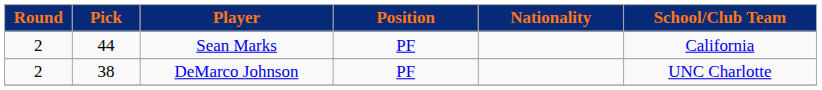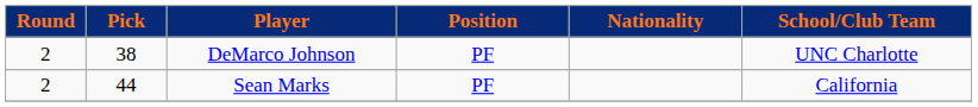 <table class="wikitable sortable sortable">
 <tr>
 <th style="background:#062A78;color:#FF7518;" width="7%">Round</th>
 <th style="background:#062A78;color:#FF7518;" width="7%">Pick</th>
 <th style="background:#062A78;color:#FF7518;" width="20%">Player</th>
 <th style="background:#062A78;color:#FF7518;" width="15%">Position</th>
 <th style="background:#062A78;color:#FF7518;" width="15%">Nationality</th>
 <th style="background:#062A78;color:#FF7518;" width="20%">School/Club Team</th>
 </tr>
 <tr style="text-align: center">
 <td>2</td>
+<td>38</td>
+<td><a href='#'>DeMarco Johnson</a></td>
+<td><a href='#'>PF</a></td>
+<td></td>
+<td><a href='#'>UNC Charlotte</a></td>
+</tr>
+<tr>
+</tr>
+<tr style="text-align: center">
+<td>2</td>
 <td>44</td>
 <td><a href='#'>Sean Marks</a></td>
 <td><a href='#'>PF</a></td>
 <td></td>
 <td><a href='#'>California</a></td>
 </tr>
 <tr>
 </tr>
-<tr style="text-align: center">
-<td>2</td>
-<td>38</td>
-<td><a href='#'>DeMarco Johnson</a></td>
-<td><a href='#'>PF</a></td>
-<td></td>
-<td><a href='#'>UNC Charlotte</a></td>
-</tr>
-<tr>
-</tr>
 </table>
